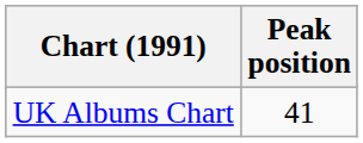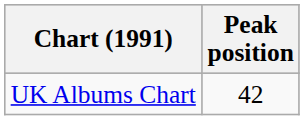 <table class="wikitable sortable">
 <tr>
 <th>Chart (1991)</th>
 <th>Peak<br>position</th>
 </tr>
 <tr>
 <td align="left"><a href='#'>UK Albums Chart</a></td>
-<td style="text-align:center;">41</td>
+<td style="text-align:center;">42</td>
 </tr>
 </table>
